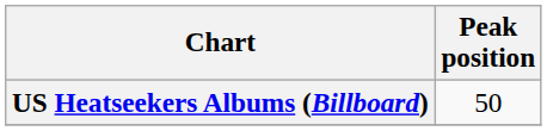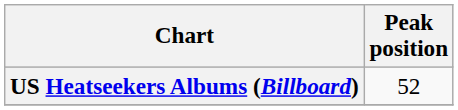 <table class="wikitable sortable plainrowheaders" style="text-align:center;" border="1">
 <tr>
 <th scope="col">Chart</th>
 <th scope="col">Peak<br>position</th>
 </tr>
 <tr>
 <th scope="row">US <a href='#'>Heatseekers Albums</a> (<em><a href='#'>Billboard</a></em>)</th>
-<td>50</td>
+<td>52</td>
 </tr>
 <tr>
 </tr>
 </table>
